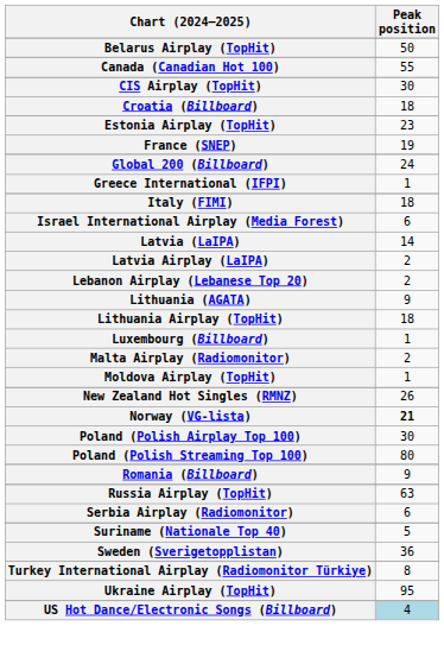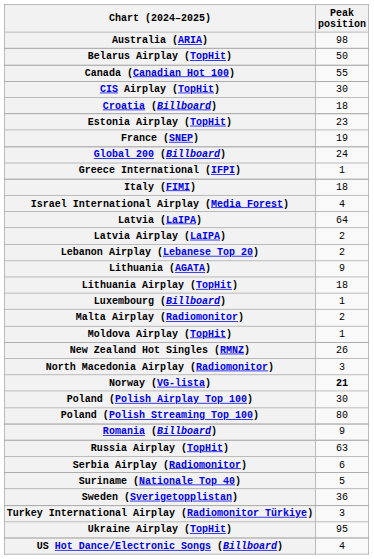 <table class="wikitable sortable plainrowheaders" style="text-align:center">
 <tr>
 <th scope="col">Chart (2024–2025)</th>
 <th scope="col">Peak<br>position</th>
+</tr>
+<tr>
+<th scope="row">Australia (<a href='#'>ARIA</a>)</th>
+<td>98</td>
 </tr>
 <tr>
 </tr>
 <tr>
 <th scope="row">Belarus Airplay (<a href='#'>TopHit</a>)</th>
 <td>50</td>
 </tr>
 <tr>
 </tr>
 <tr>
 </tr>
 <tr>
 <th scope="row">Canada (<a href='#'>Canadian Hot 100</a>)</th>
 <td>55</td>
 </tr>
 <tr>
 </tr>
 <tr>
 <th scope="row"><a href='#'>CIS</a> Airplay (<a href='#'>TopHit</a>)</th>
 <td>30</td>
 </tr>
 <tr>
 <th scope="row"><a href='#'>Croatia</a> (<em><a href='#'>Billboard</a></em>)</th>
 <td>18</td>
 </tr>
 <tr>
 </tr>
 <tr>
 <th scope="row">Estonia Airplay (<a href='#'>TopHit</a>)</th>
 <td>23</td>
 </tr>
 <tr>
 <th scope="row">France (<a href='#'>SNEP</a>)</th>
 <td>19</td>
 </tr>
 <tr>
 </tr>
 <tr>
 <th scope="row"><a href='#'>Global 200</a> (<em><a href='#'>Billboard</a></em>)</th>
 <td>24</td>
 </tr>
 <tr>
 <th scope="row">Greece International (<a href='#'>IFPI</a>)</th>
 <td>1</td>
 </tr>
 <tr>
 </tr>
 <tr>
 </tr>
 <tr>
 </tr>
 <tr>
 <th scope="row">Italy (<a href='#'>FIMI</a>)</th>
 <td>18</td>
 </tr>
 <tr>
 <th scope="row">Israel International Airplay (<a href='#'>Media Forest</a>)</th>
-<td>6</td>
+<td>4</td>
 </tr>
 <tr>
 <th scope="row">Latvia (<a href='#'>LaIPA</a>)</th>
-<td>14</td>
+<td>64</td>
 </tr>
 <tr>
 <th scope="row">Latvia Airplay (<a href='#'>LaIPA</a>)</th>
 <td>2</td>
 </tr>
 <tr>
 <th scope="row">Lebanon Airplay (<a href='#'>Lebanese Top 20</a>)</th>
 <td>2</td>
 </tr>
 <tr>
 <th scope="row">Lithuania (<a href='#'>AGATA</a>)</th>
 <td>9</td>
 </tr>
 <tr>
 <th scope="row">Lithuania Airplay (<a href='#'>TopHit</a>)</th>
 <td>18</td>
 </tr>
 <tr>
 <th scope="row">Luxembourg (<em><a href='#'>Billboard</a></em>)</th>
 <td>1</td>
 </tr>
 <tr>
 <th scope="row">Malta Airplay (<a href='#'>Radiomonitor</a>)</th>
 <td>2</td>
 </tr>
 <tr>
 <th scope="row">Moldova Airplay (<a href='#'>TopHit</a>)</th>
 <td>1</td>
 </tr>
 <tr>
 </tr>
 <tr>
 </tr>
 <tr>
 <th scope="row">New Zealand Hot Singles (<a href='#'>RMNZ</a>)</th>
 <td>26</td>
+</tr>
+<tr>
+<th scope="row">North Macedonia Airplay (<a href='#'>Radiomonitor</a>)</th>
+<td>3</td>
 </tr>
 <tr>
 <th scope="row">Norway (<a href='#'>VG-lista</a>)</th>
 <td><strong>21</strong></td>
 </tr>
 <tr>
 <th scope="row">Poland (<a href='#'>Polish Airplay Top 100</a>)</th>
 <td>30</td>
 </tr>
 <tr>
 <th scope="row">Poland (<a href='#'>Polish Streaming Top 100</a>)</th>
 <td>80</td>
 </tr>
 <tr>
 </tr>
 <tr>
 <th scope="row"><a href='#'>Romania</a> (<em><a href='#'>Billboard</a></em>)</th>
 <td>9</td>
 </tr>
 <tr>
 </tr>
 <tr>
 <th scope="row">Russia Airplay (<a href='#'>TopHit</a>)</th>
 <td>63</td>
 </tr>
 <tr>
 <th scope="row">Serbia Airplay (<a href='#'>Radiomonitor</a>)</th>
 <td>6</td>
 </tr>
 <tr>
 </tr>
 <tr>
 </tr>
 <tr>
 </tr>
 <tr>
 <th scope="row">Suriname (<a href='#'>Nationale Top 40</a>)</th>
 <td>5</td>
 </tr>
 <tr>
 <th scope="row">Sweden (<a href='#'>Sverigetopplistan</a>)</th>
 <td>36</td>
 </tr>
 <tr>
 </tr>
 <tr>
 <th scope="row">Turkey International Airplay (<a href='#'>Radiomonitor Türkiye</a>)</th>
-<td>8</td>
+<td>3</td>
 </tr>
 <tr>
 <th scope="row">Ukraine Airplay (<a href='#'>TopHit</a>)</th>
 <td>95</td>
 </tr>
 <tr>
 </tr>
 <tr>
 </tr>
 <tr>
 <th scope="row">US <a href='#'>Hot Dance/Electronic Songs</a> (<em><a href='#'>Billboard</a></em>)</th>
-<td style="background: lightblue;">4</td>
+<td>4</td>
 </tr>
 </table>
